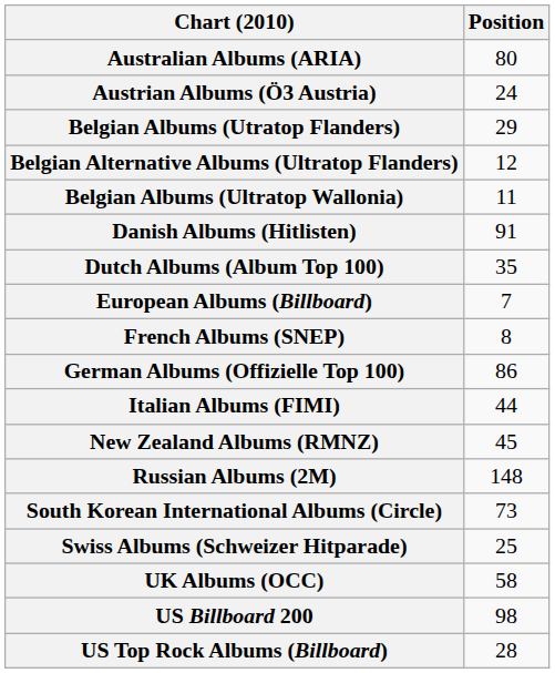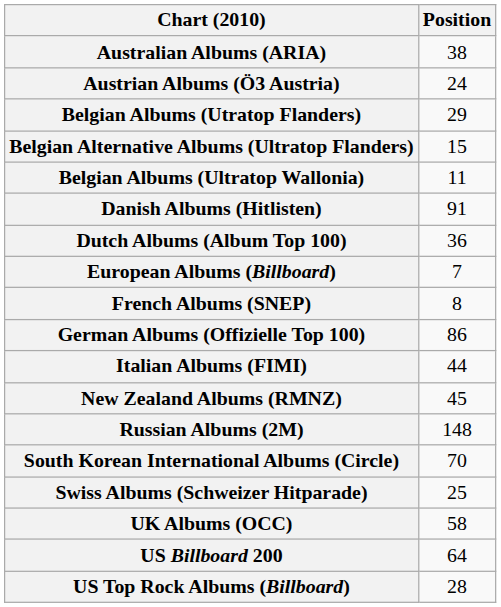 <table class="wikitable sortable plainrowheaders">
 <tr>
 <th>Chart (2010)</th>
 <th>Position</th>
 </tr>
 <tr>
 <th scope="row">Australian Albums (ARIA)</th>
-<td align="center">80</td>
+<td align="center">38</td>
 </tr>
 <tr>
 <th scope="row">Austrian Albums (Ö3 Austria)</th>
 <td align="center">24</td>
 </tr>
 <tr>
 <th scope="row">Belgian Albums (Utratop Flanders)</th>
 <td align="center">29</td>
 </tr>
 <tr>
 <th scope="row">Belgian Alternative Albums (Ultratop Flanders)</th>
-<td align="center">12</td>
+<td align="center">15</td>
 </tr>
 <tr>
 <th scope="row">Belgian Albums (Ultratop Wallonia)</th>
 <td align="center">11</td>
 </tr>
 <tr>
 <th scope="row">Danish Albums (Hitlisten)</th>
 <td align="center">91</td>
 </tr>
 <tr>
 <th scope="row">Dutch Albums (Album Top 100)</th>
-<td align="center">35</td>
+<td align="center">36</td>
 </tr>
 <tr>
 <th scope="row">European Albums (<em>Billboard</em>)</th>
 <td align="center">7</td>
 </tr>
 <tr>
 <th scope="row">French Albums (SNEP)</th>
 <td align="center">8</td>
 </tr>
 <tr>
 <th scope="row">German Albums (Offizielle Top 100)</th>
 <td align="center">86</td>
 </tr>
 <tr>
 <th scope="row">Italian Albums (FIMI)</th>
 <td align="center">44</td>
 </tr>
 <tr>
 <th scope="row">New Zealand Albums (RMNZ)</th>
 <td align="center">45</td>
 </tr>
 <tr>
 <th scope="row">Russian Albums (2M)</th>
 <td align="center">148</td>
 </tr>
 <tr>
 <th scope="row">South Korean International Albums (Circle)</th>
-<td align="center">73</td>
+<td align="center">70</td>
 </tr>
 <tr>
 <th scope="row">Swiss Albums (Schweizer Hitparade)</th>
 <td align="center">25</td>
 </tr>
 <tr>
 <th scope="row">UK Albums (OCC)</th>
 <td align="center">58</td>
 </tr>
 <tr>
 <th scope="row">US <em>Billboard</em> 200</th>
-<td align="center">98</td>
+<td align="center">64</td>
 </tr>
 <tr>
 <th scope="row">US Top Rock Albums (<em>Billboard</em>)</th>
 <td align="center">28</td>
 </tr>
 </table>
